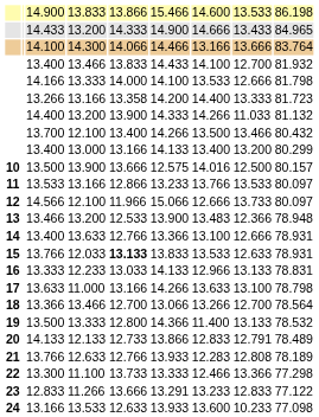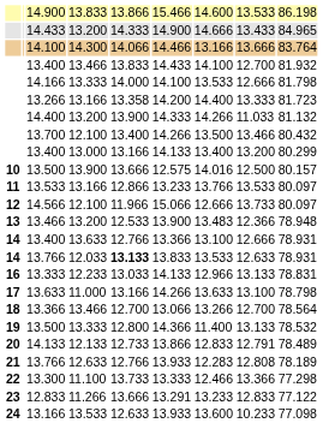 <table>
 <tr bgcolor=fffcaf>
 <th scope=row style="text-align:center"></th>
 <td align=left></td>
 <td>14.900</td>
 <td>13.833</td>
 <td>13.866</td>
 <td>15.466</td>
 <td>14.600</td>
 <td>13.533</td>
 <td>86.198</td>
 </tr>
 <tr style="background: #e5e5e5">
 <th scope=row style="text-align:center"></th>
 <td align=left></td>
 <td>14.433</td>
 <td>13.200</td>
 <td>14.333</td>
 <td>14.900</td>
 <td>14.666</td>
 <td>13.433</td>
 <td>84.965</td>
 </tr>
 <tr style="background: #eecc99">
 <th scope=row style="text-align:center"></th>
 <td align=left></td>
 <td>14.100</td>
 <td>14.300</td>
 <td>14.066</td>
 <td>14.466</td>
 <td>13.166</td>
 <td>13.666</td>
 <td>83.764</td>
 </tr>
 <tr>
 <th scope=row style="text-align:center"></th>
 <td align=left></td>
 <td>13.400</td>
 <td>13.466</td>
 <td>13.833</td>
 <td>14.433</td>
 <td>14.100</td>
 <td>12.700</td>
 <td>81.932</td>
 </tr>
 <tr>
 <th scope=row style="text-align:center"></th>
 <td align=left></td>
 <td>14.166</td>
 <td>13.333</td>
 <td>14.000</td>
 <td>14.100</td>
 <td>13.533</td>
 <td>12.666</td>
 <td>81.798</td>
 </tr>
 <tr>
 <th scope=row style="text-align:center"></th>
 <td align=left></td>
 <td>13.266</td>
 <td>13.166</td>
 <td>13.358</td>
 <td>14.200</td>
 <td>14.400</td>
 <td>13.333</td>
 <td>81.723</td>
 </tr>
 <tr>
 <th scope=row style="text-align:center"></th>
 <td align=left></td>
 <td>14.400</td>
 <td>13.200</td>
 <td>13.900</td>
 <td>14.333</td>
 <td>14.266</td>
 <td>11.033</td>
 <td>81.132</td>
 </tr>
 <tr>
 <th scope=row style="text-align:center"></th>
 <td align=left></td>
 <td>13.700</td>
 <td>12.100</td>
 <td>13.400</td>
 <td>14.266</td>
 <td>13.500</td>
 <td>13.466</td>
 <td>80.432</td>
 </tr>
 <tr>
 <th scope=row style="text-align:center"></th>
 <td align=left></td>
 <td>13.400</td>
 <td>13.000</td>
 <td>13.166</td>
 <td>14.133</td>
 <td>13.400</td>
 <td>13.200</td>
 <td>80.299</td>
 </tr>
 <tr>
 <th scope=row style="text-align:center">10</th>
 <td align=left></td>
 <td>13.500</td>
 <td>13.900</td>
 <td>13.666</td>
 <td>12.575</td>
 <td>14.016</td>
 <td>12.500</td>
 <td>80.157</td>
 </tr>
 <tr>
 <th scope=row style="text-align:center">11</th>
 <td align=left></td>
 <td>13.533</td>
 <td>13.166</td>
 <td>12.866</td>
 <td>13.233</td>
 <td>13.766</td>
 <td>13.533</td>
 <td>80.097</td>
 </tr>
 <tr>
 <th scope=row style="text-align:center">12</th>
 <td align=left></td>
 <td>14.566</td>
 <td>12.100</td>
 <td>11.966</td>
 <td>15.066</td>
 <td>12.666</td>
 <td>13.733</td>
 <td>80.097</td>
 </tr>
 <tr>
 <th scope=row style="text-align:center">13</th>
 <td align=left></td>
 <td>13.466</td>
 <td>13.200</td>
 <td>12.533</td>
 <td>13.900</td>
 <td>13.483</td>
 <td>12.366</td>
 <td>78.948</td>
 </tr>
 <tr>
 <th scope=row style="text-align:center">14</th>
 <td align=left></td>
 <td>13.400</td>
 <td>13.633</td>
 <td>12.766</td>
 <td>13.366</td>
 <td>13.100</td>
 <td>12.666</td>
 <td>78.931</td>
 </tr>
 <tr>
-<th scope=row style="text-align:center">15</th>
+<th scope=row style="text-align:center">14</th>
 <td align=left></td>
 <td>13.766</td>
 <td>12.033</td>
 <td><strong>13.133</strong></td>
 <td>13.833</td>
 <td>13.533</td>
 <td>12.633</td>
 <td>78.931</td>
 </tr>
 <tr>
 <th scope=row style="text-align:center">16</th>
 <td align=left></td>
 <td>13.333</td>
 <td>12.233</td>
 <td>13.033</td>
 <td>14.133</td>
 <td>12.966</td>
 <td>13.133</td>
 <td>78.831</td>
 </tr>
 <tr>
 <th scope=row style="text-align:center">17</th>
 <td align=left></td>
 <td>13.633</td>
 <td>11.000</td>
 <td>13.166</td>
 <td>14.266</td>
 <td>13.633</td>
 <td>13.100</td>
 <td>78.798</td>
 </tr>
 <tr>
 <th scope=row style="text-align:center">18</th>
 <td align=left></td>
 <td>13.366</td>
 <td>13.466</td>
 <td>12.700</td>
 <td>13.066</td>
 <td>13.266</td>
 <td>12.700</td>
 <td>78.564</td>
 </tr>
 <tr>
 <th scope=row style="text-align:center">19</th>
 <td align=left></td>
 <td>13.500</td>
 <td>13.333</td>
 <td>12.800</td>
 <td>14.366</td>
 <td>11.400</td>
 <td>13.133</td>
 <td>78.532</td>
 </tr>
 <tr>
 <th scope=row style="text-align:center">20</th>
 <td align=left></td>
 <td>14.133</td>
 <td>12.133</td>
 <td>12.733</td>
 <td>13.866</td>
 <td>12.833</td>
 <td>12.791</td>
 <td>78.489</td>
 </tr>
 <tr>
 <th scope=row style="text-align:center">21</th>
 <td align=left></td>
 <td>13.766</td>
 <td>12.633</td>
 <td>12.766</td>
 <td>13.933</td>
 <td>12.283</td>
 <td>12.808</td>
 <td>78.189</td>
 </tr>
 <tr>
 <th scope=row style="text-align:center">22</th>
 <td align=left></td>
 <td>13.300</td>
 <td>11.100</td>
 <td>13.733</td>
 <td>13.333</td>
 <td>12.466</td>
 <td>13.366</td>
 <td>77.298</td>
 </tr>
 <tr>
 <th scope=row style="text-align:center">23</th>
 <td align=left></td>
 <td>12.833</td>
 <td>11.266</td>
 <td>13.666</td>
 <td>13.291</td>
 <td>13.233</td>
 <td>12.833</td>
 <td>77.122</td>
 </tr>
 <tr>
 <th scope=row style="text-align:center">24</th>
 <td align=left></td>
 <td>13.166</td>
 <td>13.533</td>
 <td>12.633</td>
 <td>13.933</td>
 <td>13.600</td>
 <td>10.233</td>
 <td>77.098</td>
 </tr>
 </table>
